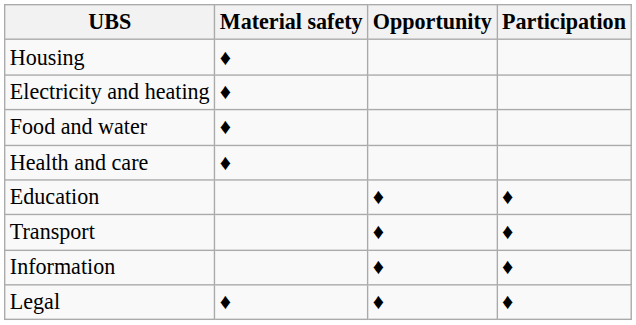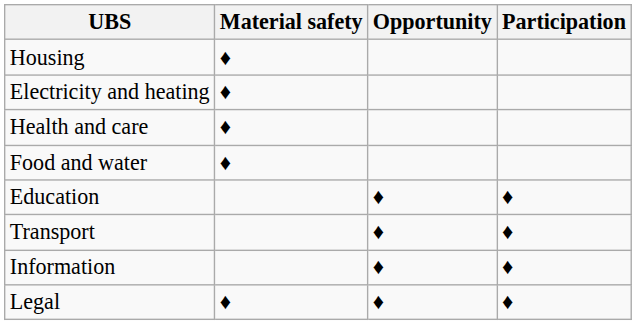 <table class="wikitable">
 <tr>
 <th>UBS</th>
 <th>Material safety</th>
 <th>Opportunity</th>
 <th>Participation</th>
 </tr>
 <tr>
 <td>Housing</td>
 <td>♦</td>
 <td></td>
 <td></td>
 </tr>
 <tr>
 <td>Electricity and heating</td>
 <td>♦</td>
 <td></td>
 <td></td>
 </tr>
 <tr>
-<td>Food and water</td>
+<td>Health and care</td>
 <td>♦</td>
 <td></td>
 <td></td>
 </tr>
 <tr>
-<td>Health and care</td>
+<td>Food and water</td>
 <td>♦</td>
 <td></td>
 <td></td>
 </tr>
 <tr>
 <td>Education</td>
 <td></td>
 <td>♦</td>
 <td>♦</td>
 </tr>
 <tr>
 <td>Transport</td>
 <td></td>
 <td>♦</td>
 <td>♦</td>
 </tr>
 <tr>
 <td>Information</td>
 <td></td>
 <td>♦</td>
 <td>♦</td>
 </tr>
 <tr>
 <td>Legal</td>
 <td>♦</td>
 <td>♦</td>
 <td>♦</td>
 </tr>
 </table>
